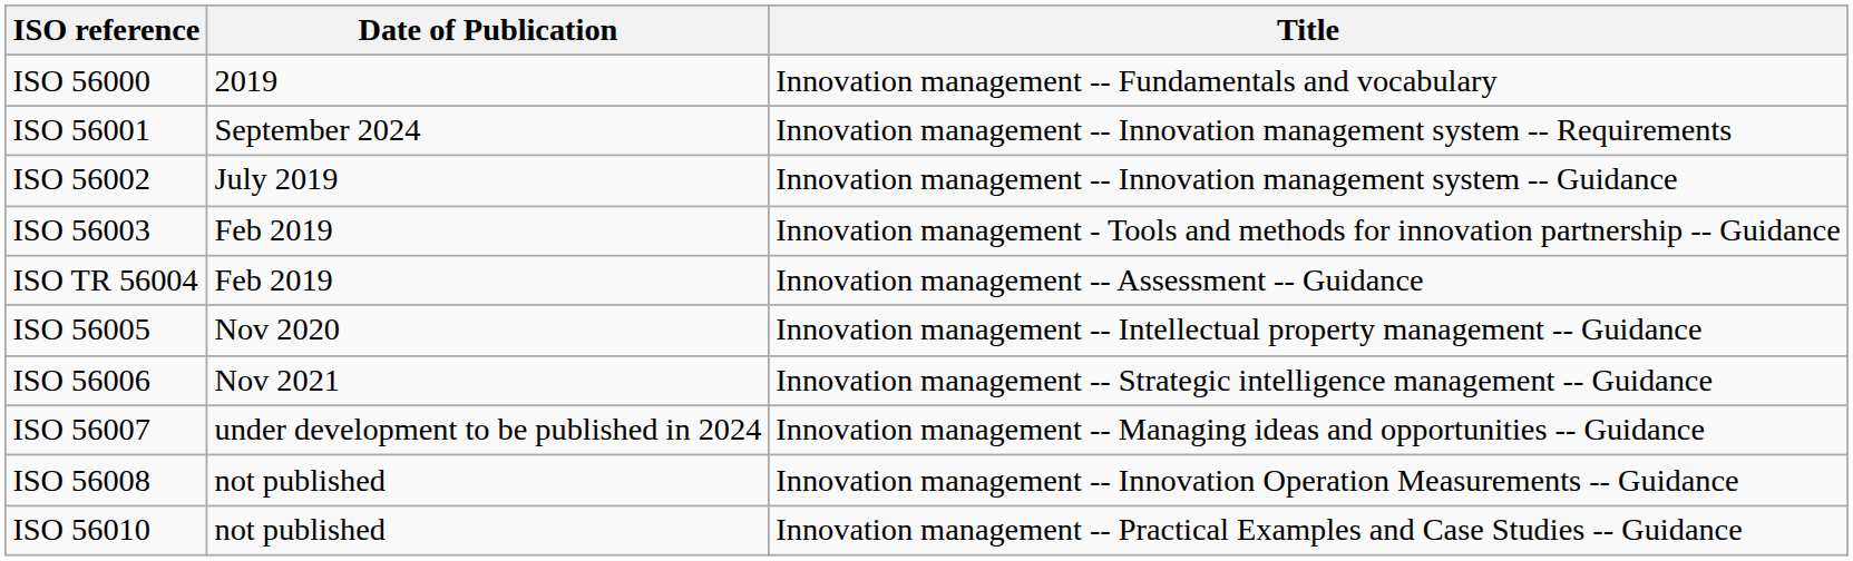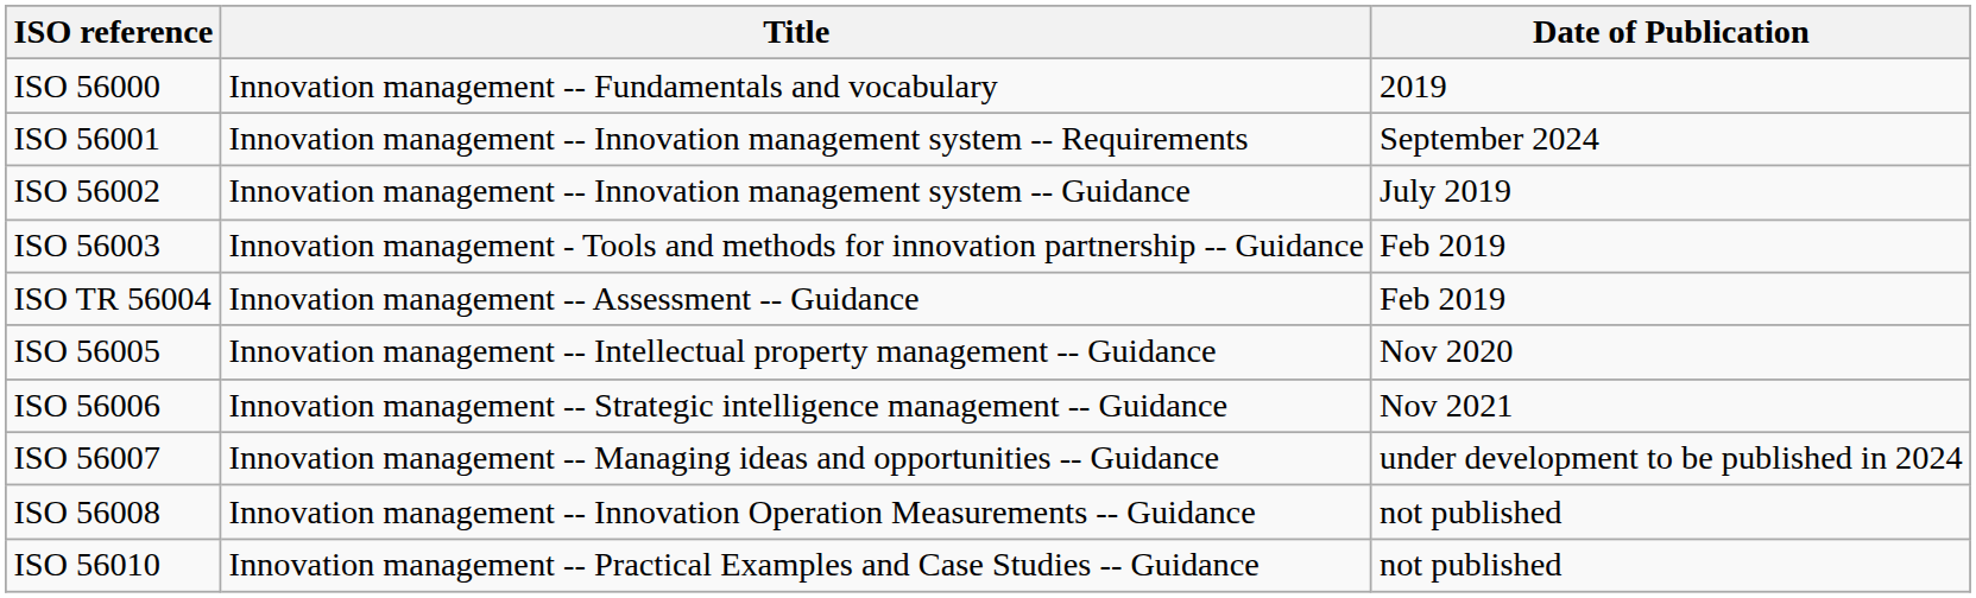 <table class="wikitable">
 <tr class="hintergrundfarbe5">
 <th>ISO reference</th>
+<th>Title</th>
 <th>Date of Publication</th>
-<th>Title</th>
 </tr>
 <tr>
 <td>ISO 56000</td>
+<td>Innovation management -- Fundamentals and vocabulary</td>
 <td>2019</td>
-<td>Innovation management -- Fundamentals and vocabulary</td>
 </tr>
 <tr>
 <td>ISO 56001</td>
+<td>Innovation management -- Innovation management system -- Requirements</td>
 <td>September 2024</td>
-<td>Innovation management -- Innovation management system -- Requirements</td>
 </tr>
 <tr>
 <td>ISO 56002</td>
+<td>Innovation management -- Innovation management system -- Guidance</td>
 <td>July 2019</td>
-<td>Innovation management -- Innovation management system -- Guidance</td>
 </tr>
 <tr>
 <td>ISO 56003</td>
+<td>Innovation management - Tools and methods for innovation partnership -- Guidance</td>
 <td>Feb 2019</td>
-<td>Innovation management - Tools and methods for innovation partnership -- Guidance</td>
 </tr>
 <tr>
 <td>ISO TR 56004</td>
+<td>Innovation management -- Assessment -- Guidance</td>
 <td>Feb 2019</td>
-<td>Innovation management -- Assessment -- Guidance</td>
 </tr>
 <tr>
 <td>ISO 56005</td>
+<td>Innovation management -- Intellectual property management -- Guidance</td>
 <td>Nov 2020</td>
-<td>Innovation management -- Intellectual property management -- Guidance</td>
 </tr>
 <tr>
 <td>ISO 56006</td>
+<td>Innovation management -- Strategic intelligence management -- Guidance</td>
 <td>Nov 2021</td>
-<td>Innovation management -- Strategic intelligence management -- Guidance</td>
 </tr>
 <tr>
 <td>ISO 56007</td>
+<td>Innovation management -- Managing ideas and opportunities -- Guidance</td>
 <td>under development to be published in 2024</td>
-<td>Innovation management -- Managing ideas and opportunities -- Guidance</td>
 </tr>
 <tr>
 <td>ISO 56008</td>
+<td>Innovation management -- Innovation Operation Measurements -- Guidance</td>
 <td>not published</td>
-<td>Innovation management -- Innovation Operation Measurements -- Guidance</td>
 </tr>
 <tr>
 <td>ISO 56010</td>
+<td>Innovation management -- Practical Examples and Case Studies -- Guidance</td>
 <td>not published</td>
-<td>Innovation management -- Practical Examples and Case Studies -- Guidance</td>
 </tr>
 </table>
